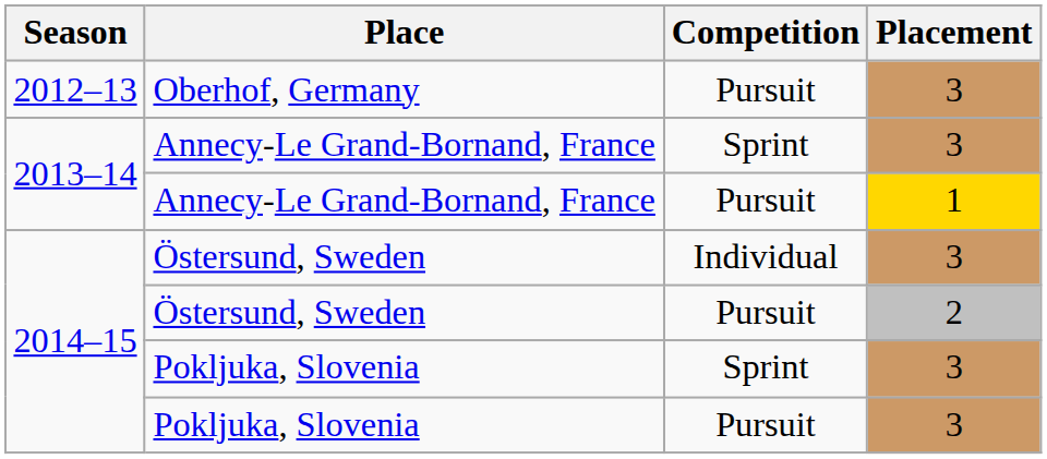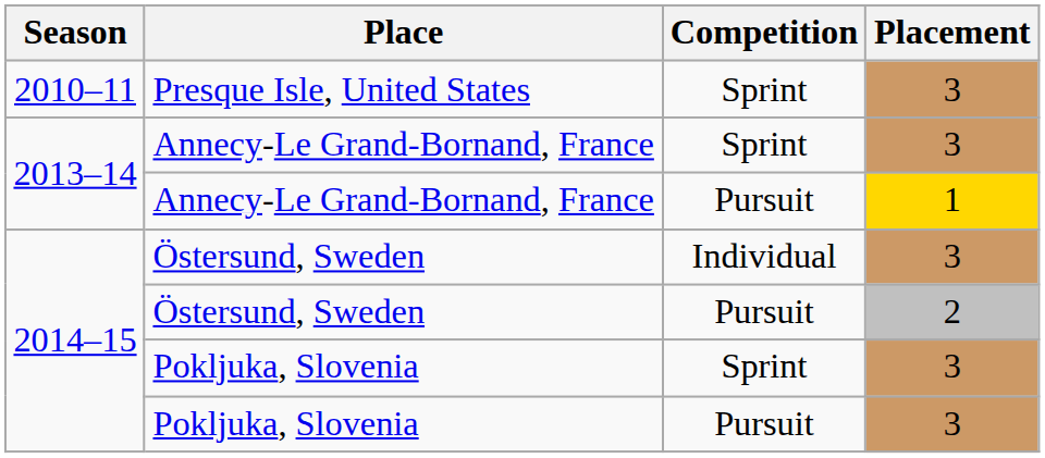 <table class="wikitable sortable" style="text-align: center;">
 <tr>
 <th>Season</th>
 <th>Place</th>
 <th>Competition</th>
 <th>Placement</th>
 </tr>
 <tr>
-<td><a href='#'>2012–13</a></td>
-<td style="text-align: left;"> <a href='#'>Oberhof</a>, <a href='#'>Germany</a></td>
-<td>Pursuit</td>
+<td><a href='#'>2010–11</a></td>
+<td style="text-align: left;"> <a href='#'>Presque Isle</a>, <a href='#'>United States</a></td>
+<td>Sprint</td>
 <td bgcolor="cc9966">3</td>
 </tr>
 <tr>
 <td rowspan="2"><a href='#'>2013–14</a></td>
 <td style="text-align: left;"> <a href='#'>Annecy</a>-<a href='#'>Le Grand-Bornand</a>, <a href='#'>France</a></td>
 <td>Sprint</td>
 <td bgcolor="cc9966">3</td>
 </tr>
 <tr>
 <td style="text-align: left;"> <a href='#'>Annecy</a>-<a href='#'>Le Grand-Bornand</a>, <a href='#'>France</a></td>
 <td>Pursuit</td>
 <td bgcolor="gold">1</td>
 </tr>
 <tr>
 <td rowspan="4"><a href='#'>2014–15</a></td>
 <td style="text-align: left;"> <a href='#'>Östersund</a>, <a href='#'>Sweden</a></td>
 <td>Individual</td>
 <td bgcolor="cc9966">3</td>
 </tr>
 <tr>
 <td style="text-align: left;"> <a href='#'>Östersund</a>, <a href='#'>Sweden</a></td>
 <td>Pursuit</td>
 <td bgcolor="Silver">2</td>
 </tr>
 <tr>
 <td style="text-align: left;"> <a href='#'>Pokljuka</a>, <a href='#'>Slovenia</a></td>
 <td>Sprint</td>
 <td bgcolor="cc9966">3</td>
 </tr>
 <tr>
 <td style="text-align: left;"> <a href='#'>Pokljuka</a>, <a href='#'>Slovenia</a></td>
 <td>Pursuit</td>
 <td bgcolor="cc9966">3</td>
 </tr>
 </table>
